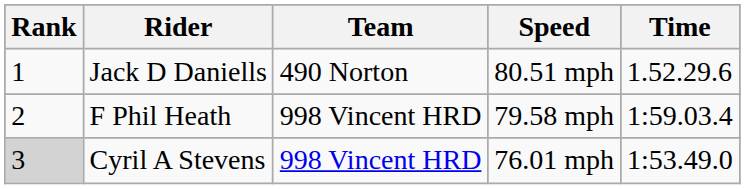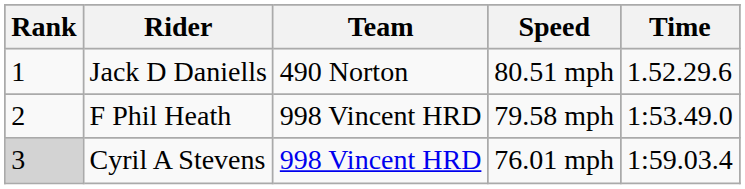 <table class="wikitable">
 <tr style="background:#efefef;">
 <th>Rank</th>
 <th>Rider</th>
 <th>Team</th>
 <th>Speed</th>
 <th>Time</th>
 </tr>
 <tr>
 <td>1</td>
 <td> 	Jack D Daniells</td>
 <td>490 Norton</td>
 <td>80.51 mph</td>
 <td>1.52.29.6</td>
 </tr>
 <tr>
 <td>2</td>
 <td> F Phil Heath</td>
 <td>998 Vincent HRD</td>
 <td>79.58 mph</td>
-<td>1:59.03.4</td>
+<td>1:53.49.0</td>
 </tr>
 <tr>
 <td style="background: lightgrey;">3</td>
 <td> Cyril A Stevens</td>
 <td><a href='#'>998 Vincent HRD</a></td>
 <td>76.01 mph</td>
-<td>1:53.49.0</td>
+<td>1:59.03.4</td>
 </tr>
 </table>
